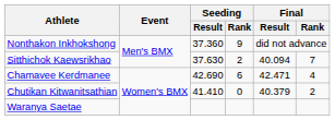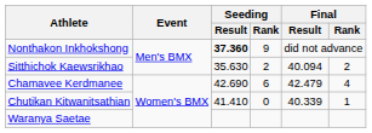 <table class="wikitable" style="font-size:90%;">
 <tr>
 <th rowspan=2>Athlete</th>
 <th rowspan=2>Event</th>
 <th colspan=2>Seeding</th>
 <th colspan=2>Final</th>
 </tr>
 <tr style="font-size:95%">
 <th>Result</th>
 <th>Rank</th>
 <th>Result</th>
 <th>Rank</th>
 </tr>
 <tr align=center>
 <td align=left><a href='#'>Nonthakon Inkhokshong</a></td>
 <td rowspan=2 align=left><a href='#'>Men's BMX</a></td>
-<td>37.360</td>
+<td><strong>37.360</strong></td>
 <td>9</td>
 <td colspan=2>did not advance</td>
 </tr>
 <tr align=center>
 <td align=left><a href='#'>Sitthichok Kaewsrikhao</a></td>
-<td>37.630</td>
+<td>35.630</td>
 <td>2</td>
 <td>40.094</td>
-<td>7</td>
+<td>2</td>
 </tr>
 <tr align=center>
 <td align=left><a href='#'>Chamavee Kerdmanee</a></td>
 <td rowspan=3 align=left><a href='#'>Women's BMX</a></td>
 <td>42.690</td>
 <td>6</td>
-<td>42.471</td>
+<td>42.479</td>
 <td>4</td>
 </tr>
 <tr align=center>
 <td align=left><a href='#'>Chutikan Kitwanitsathian</a></td>
 <td>41.410</td>
 <td>0</td>
-<td>40.379</td>
-<td>2</td>
+<td>40.339</td>
+<td>1</td>
 </tr>
 <tr align=center>
 <td align=left><a href='#'>Waranya Saetae</a></td>
 <td></td>
 <td></td>
 <td></td>
 <td></td>
 </tr>
 </table>
